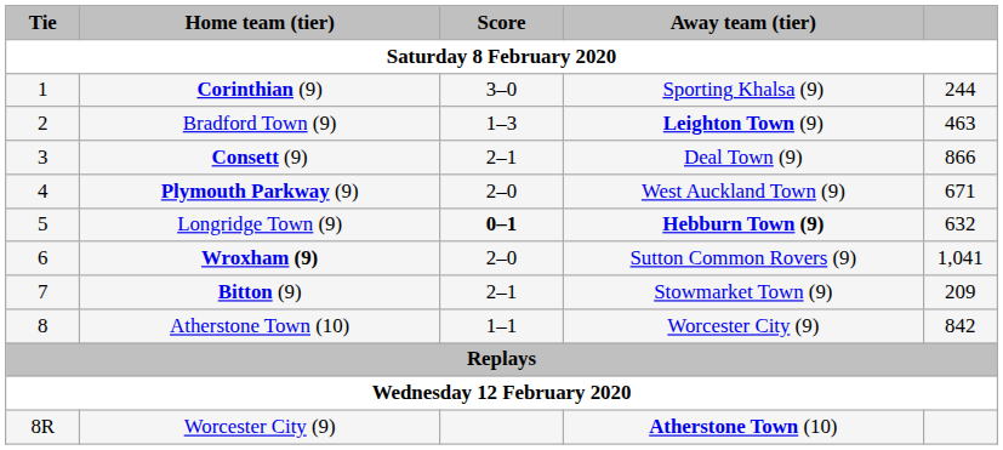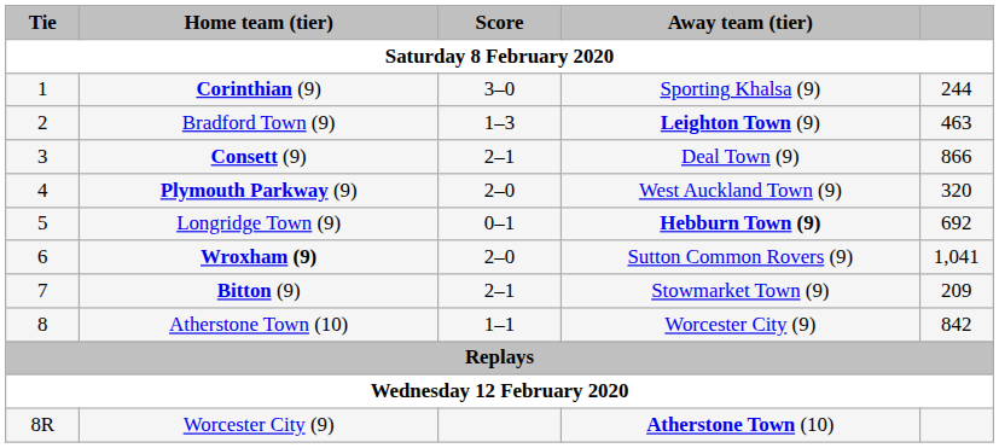 <table class="wikitable" style="width: 700px; background:WhiteSmoke; text-align:center; font-size:90%">
 <tr>
 <td scope="col" style="width:  7.50%; background:silver;"><strong>Tie</strong></td>
 <td scope="col" style="width: 36.25%; background:silver;"><strong>Home team (tier)</strong></td>
 <td scope="col" style="width: 12.50%; background:silver;"><strong>Score</strong></td>
 <td scope="col" style="width: 36.25%; background:silver;"><strong>Away team (tier)</strong></td>
 <td scope="col" style="width:  7.50%; background:silver;"><strong></strong></td>
 </tr>
 <tr>
 <td colspan="5" style= background:White><strong>Saturday 8 February 2020</strong></td>
 </tr>
 <tr>
 <td>1</td>
 <td><strong><a href='#'>Corinthian</a></strong> (9)</td>
 <td>3–0</td>
 <td><a href='#'>Sporting Khalsa</a> (9)</td>
 <td>244</td>
 </tr>
 <tr>
 <td>2</td>
 <td><a href='#'>Bradford Town</a> (9)</td>
 <td>1–3</td>
 <td><strong><a href='#'>Leighton Town</a></strong> (9)</td>
 <td>463</td>
 </tr>
 <tr>
 <td>3</td>
 <td><strong><a href='#'>Consett</a></strong> (9)</td>
 <td>2–1</td>
 <td><a href='#'>Deal Town</a> (9)</td>
 <td>866</td>
 </tr>
 <tr>
 <td>4</td>
 <td><strong><a href='#'>Plymouth Parkway</a></strong> (9)</td>
 <td>2–0</td>
 <td><a href='#'>West Auckland Town</a> (9)</td>
-<td>671</td>
+<td>320</td>
 </tr>
 <tr>
 <td>5</td>
 <td><a href='#'>Longridge Town</a> (9)</td>
-<td><strong>0–1 </strong></td>
+<td>0–1 </td>
 <td><strong><a href='#'>Hebburn Town</a> (9)</strong></td>
-<td>632</td>
+<td>692</td>
 </tr>
 <tr>
 <td>6</td>
 <td><strong><a href='#'>Wroxham</a> (9)</strong></td>
 <td>2–0</td>
 <td><a href='#'>Sutton Common Rovers</a> (9)</td>
 <td>1,041</td>
 </tr>
 <tr>
 <td>7</td>
 <td><strong><a href='#'>Bitton</a></strong> (9)</td>
 <td>2–1</td>
 <td><a href='#'>Stowmarket Town</a> (9)</td>
 <td>209</td>
 </tr>
 <tr>
 <td>8</td>
 <td><a href='#'>Atherstone Town</a> (10)</td>
 <td>1–1</td>
 <td><a href='#'>Worcester City</a> (9)</td>
 <td>842</td>
 </tr>
 <tr>
 <td colspan="5" style= background:Silver><strong>Replays</strong></td>
 </tr>
 <tr>
 <td colspan="5" style= background:White><strong>Wednesday 12 February 2020</strong></td>
 </tr>
 <tr>
 <td>8R</td>
 <td><a href='#'>Worcester City</a> (9)</td>
 <td></td>
 <td><strong><a href='#'>Atherstone Town</a></strong> (10)</td>
 <td></td>
 </tr>
 </table>
